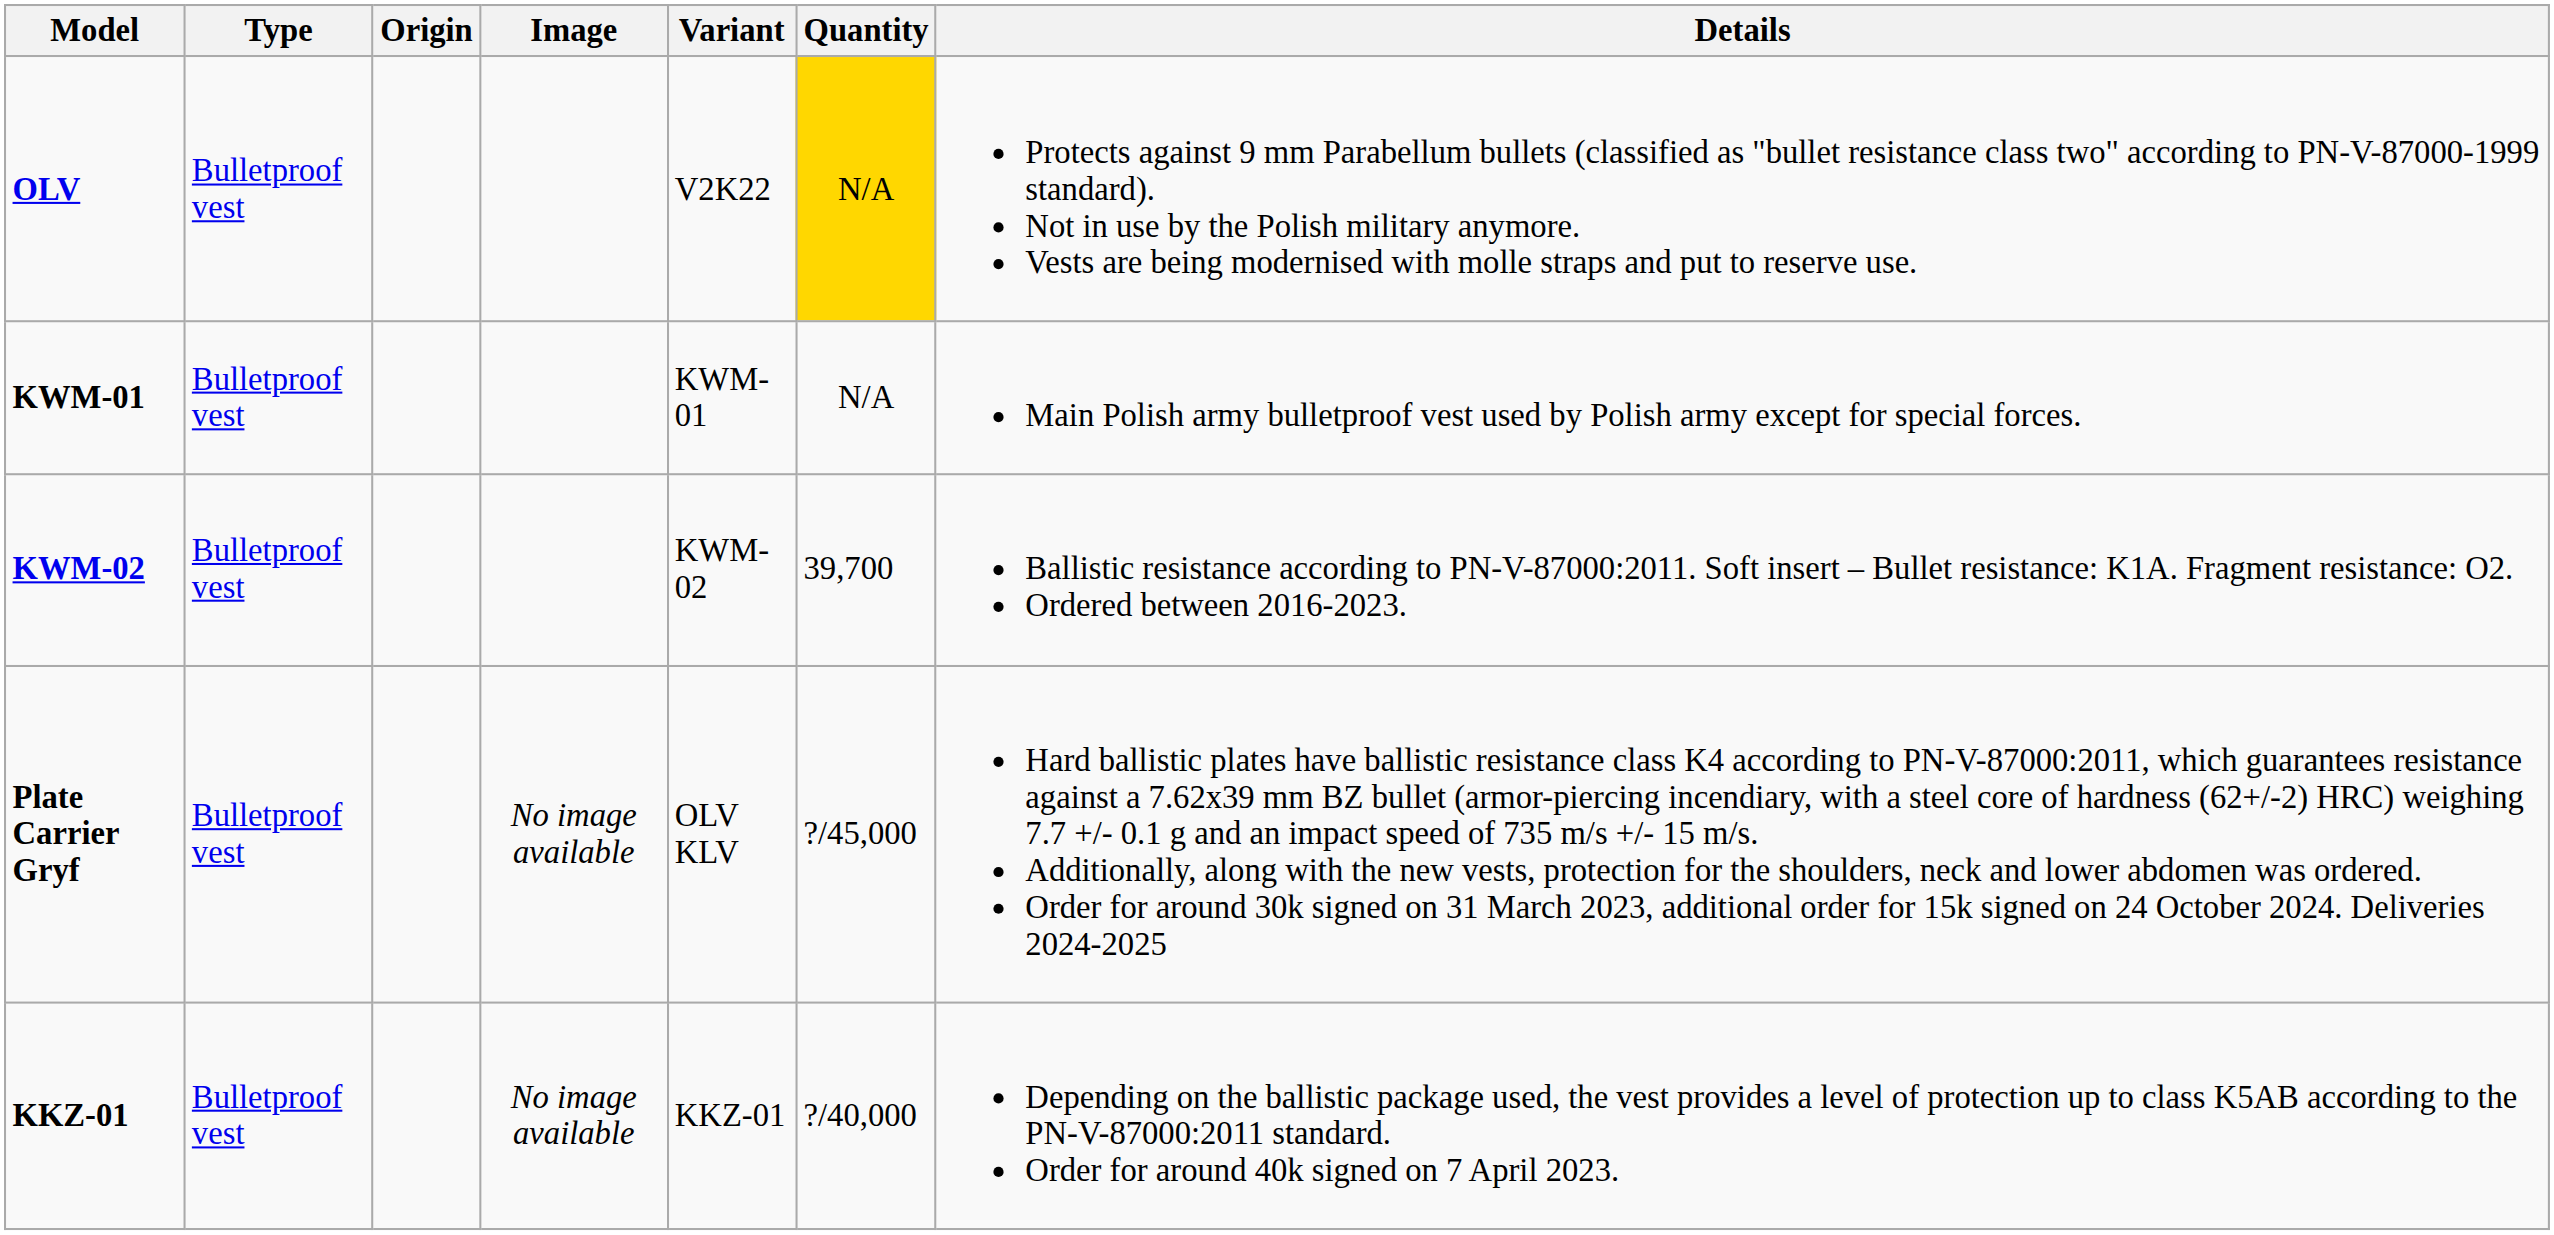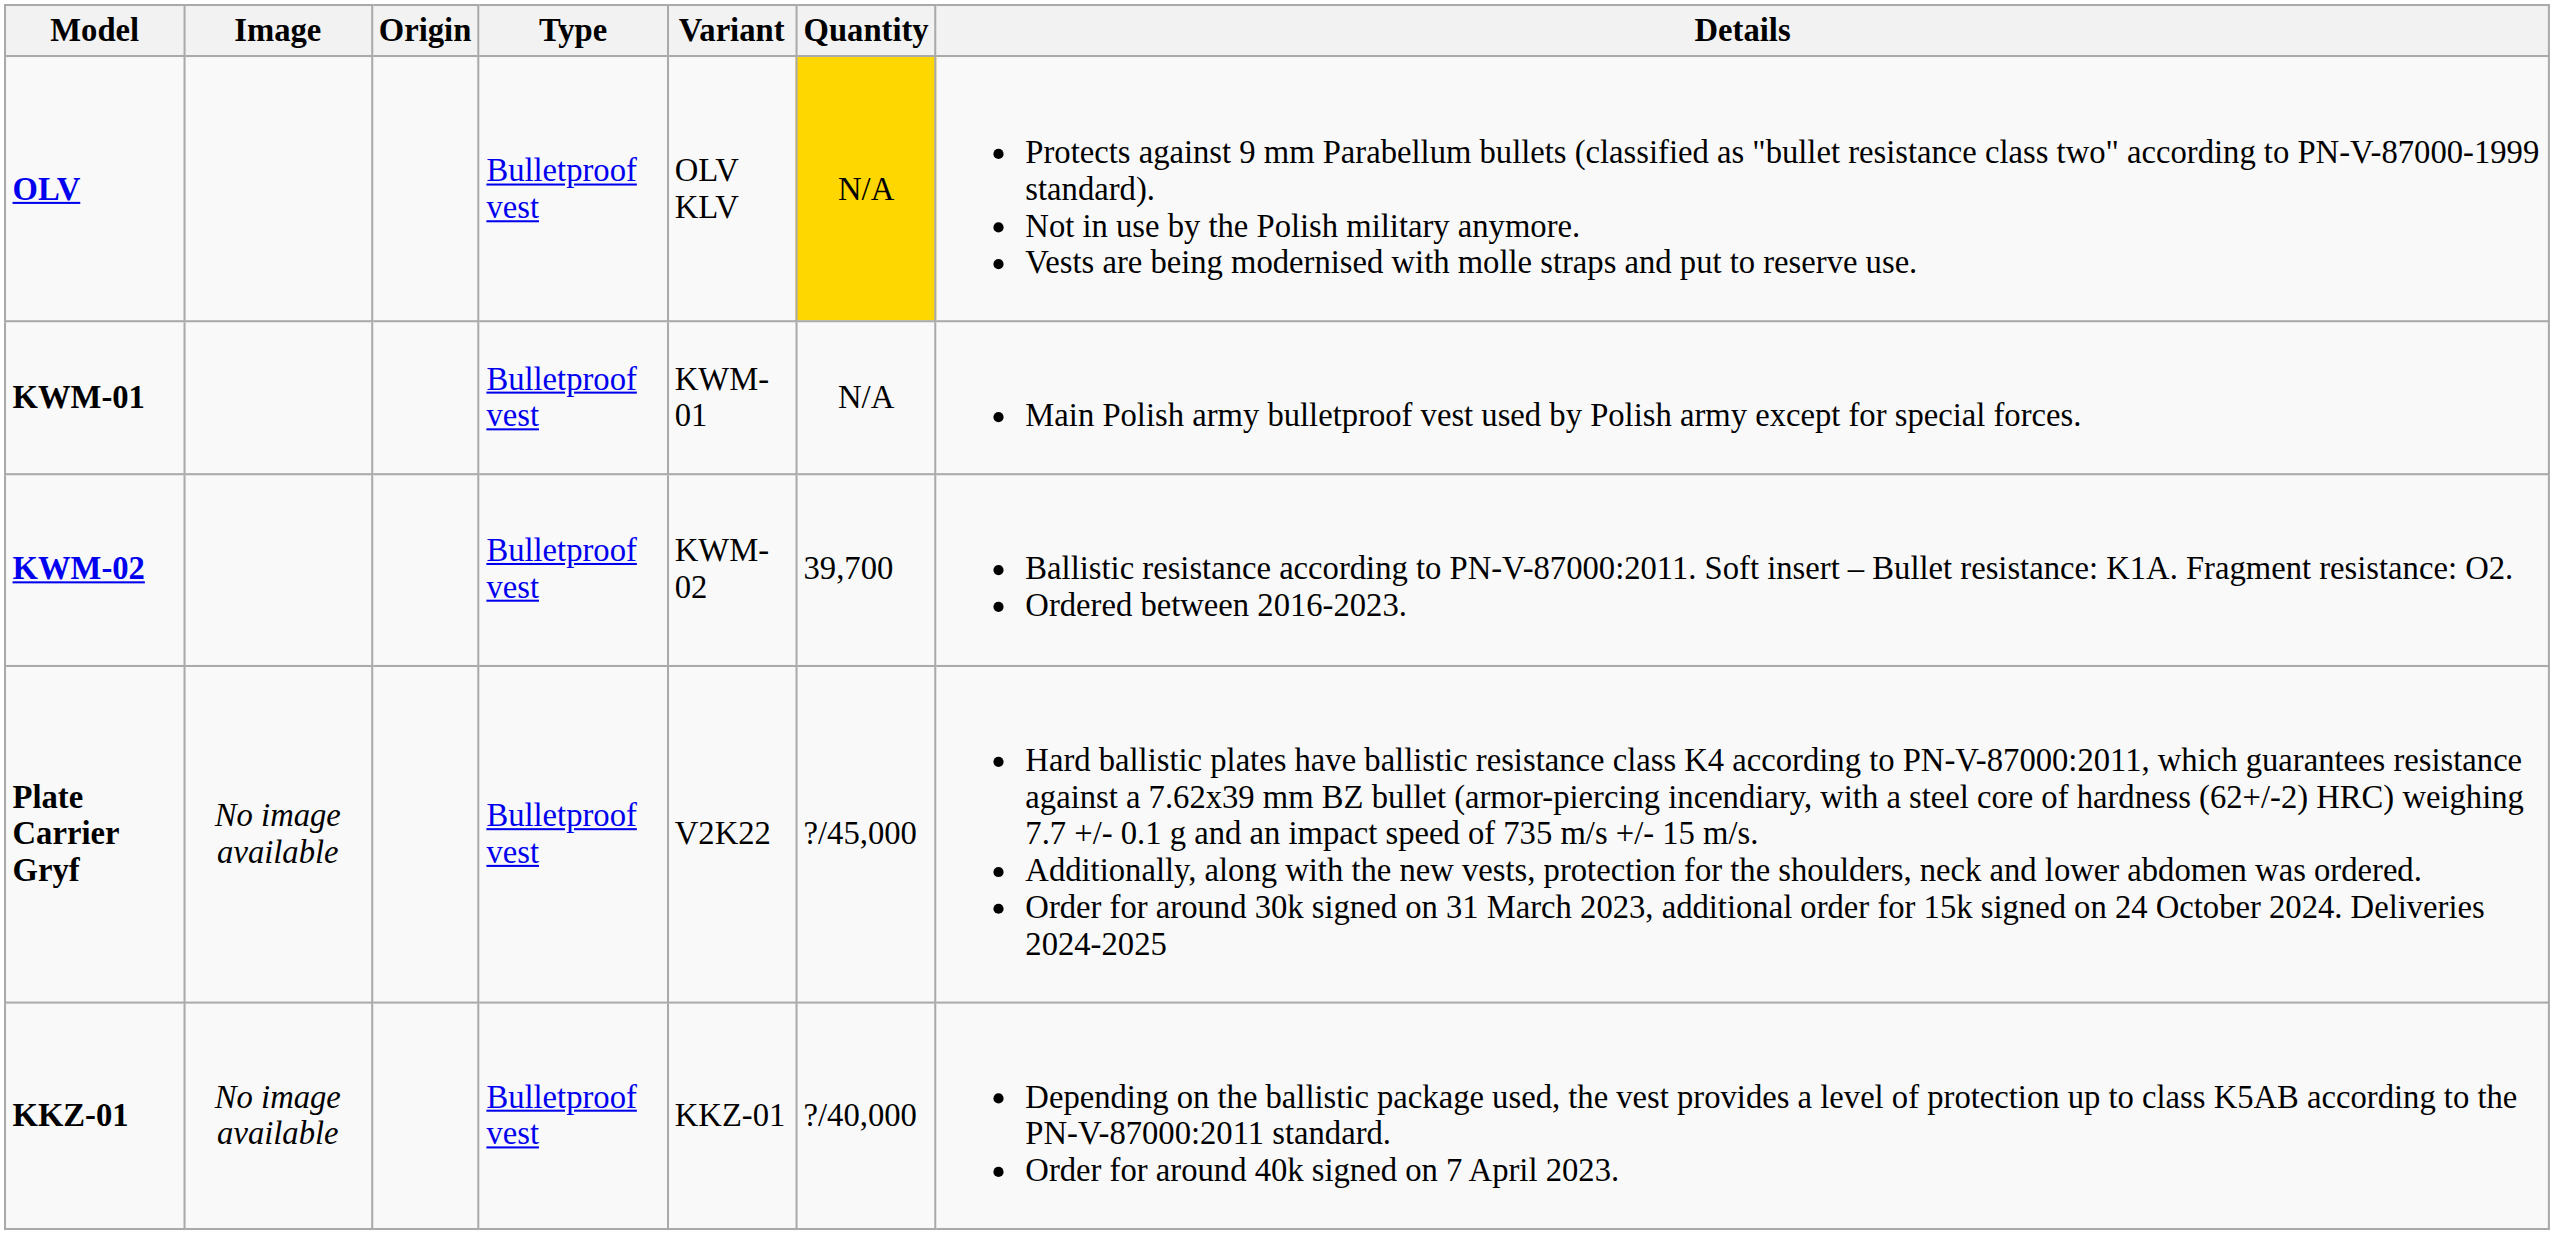 <table class="wikitable">
 <tr>
 <th>Model</th>
+<th>Image</th>
+<th>Origin</th>
 <th>Type</th>
-<th>Origin</th>
-<th>Image</th>
 <th>Variant</th>
 <th>Quantity</th>
 <th>Details</th>
 </tr>
 <tr>
 <td><strong><a href='#'>OLV</a></strong></td>
+<td></td>
+<td><small></small></td>
 <td><a href='#'>Bulletproof vest</a></td>
-<td><small></small></td>
-<td></td>
-<td>V2K22</td>
+<td>OLV<br>KLV</td>
 <td style="background: gold; text-align: center;">N/A</td>
 <td><br><ul><li>Protects against 9 mm Parabellum bullets (classified as "bullet resistance class two" according to PN-V-87000-1999 standard).</li><li>Not in use by the Polish military anymore.</li><li>Vests are being modernised with molle straps and put to reserve use.</li></ul></td>
 </tr>
 <tr>
 <td><strong>KWM-01</strong></td>
+<td></td>
+<td><small></small></td>
 <td><a href='#'>Bulletproof vest</a></td>
-<td><small></small></td>
-<td></td>
 <td>KWM-01</td>
 <td style="text-align: center;">N/A</td>
 <td><br><ul><li>Main Polish army bulletproof vest used by Polish army except for special forces.</li></ul></td>
 </tr>
 <tr>
 <td><strong><a href='#'>KWM-02</a></strong></td>
+<td></td>
+<td><small></small></td>
 <td><a href='#'>Bulletproof vest</a></td>
-<td><small></small></td>
-<td></td>
 <td>KWM-02</td>
 <td>39,700</td>
 <td><br><ul><li>Ballistic resistance according to PN-V-87000:2011. Soft insert – Bullet resistance: K1A. Fragment resistance: O2.</li><li>Ordered between 2016-2023.</li></ul></td>
 </tr>
 <tr>
 <td><strong>Plate Carrier Gryf</strong></td>
+<td style="text-align: center;"><em>No image available</em></td>
+<td><small></small></td>
 <td><a href='#'>Bulletproof vest</a></td>
-<td><small></small></td>
-<td style="text-align: center;"><em>No image available</em></td>
-<td>OLV<br>KLV</td>
+<td>V2K22</td>
 <td>?/45,000</td>
 <td><br><ul><li>Hard ballistic plates have ballistic resistance class K4 according to PN-V-87000:2011, which guarantees resistance against a 7.62x39 mm BZ bullet (armor-piercing incendiary, with a steel core of hardness (62+/-2) HRC) weighing 7.7 +/- 0.1 g and an impact speed of 735 m/s +/- 15 m/s.</li><li>Additionally, along with the new vests, protection for the shoulders, neck and lower abdomen was ordered.</li><li>Order for around 30k signed on 31 March 2023, additional order for 15k signed on 24 October 2024. Deliveries 2024-2025</li></ul></td>
 </tr>
 <tr>
 <td><strong>KKZ-01</strong></td>
+<td style="text-align: center;"><em>No image available</em></td>
+<td><small></small></td>
 <td><a href='#'>Bulletproof vest</a></td>
-<td><small></small></td>
-<td style="text-align: center;"><em>No image available</em></td>
 <td>KKZ-01</td>
 <td>?/40,000</td>
 <td><br><ul><li>Depending on the ballistic package used, the vest provides a level of protection up to class K5AB according to the PN-V-87000:2011 standard.</li><li>Order for around 40k signed on 7 April 2023.</li></ul></td>
 </tr>
 </table>
